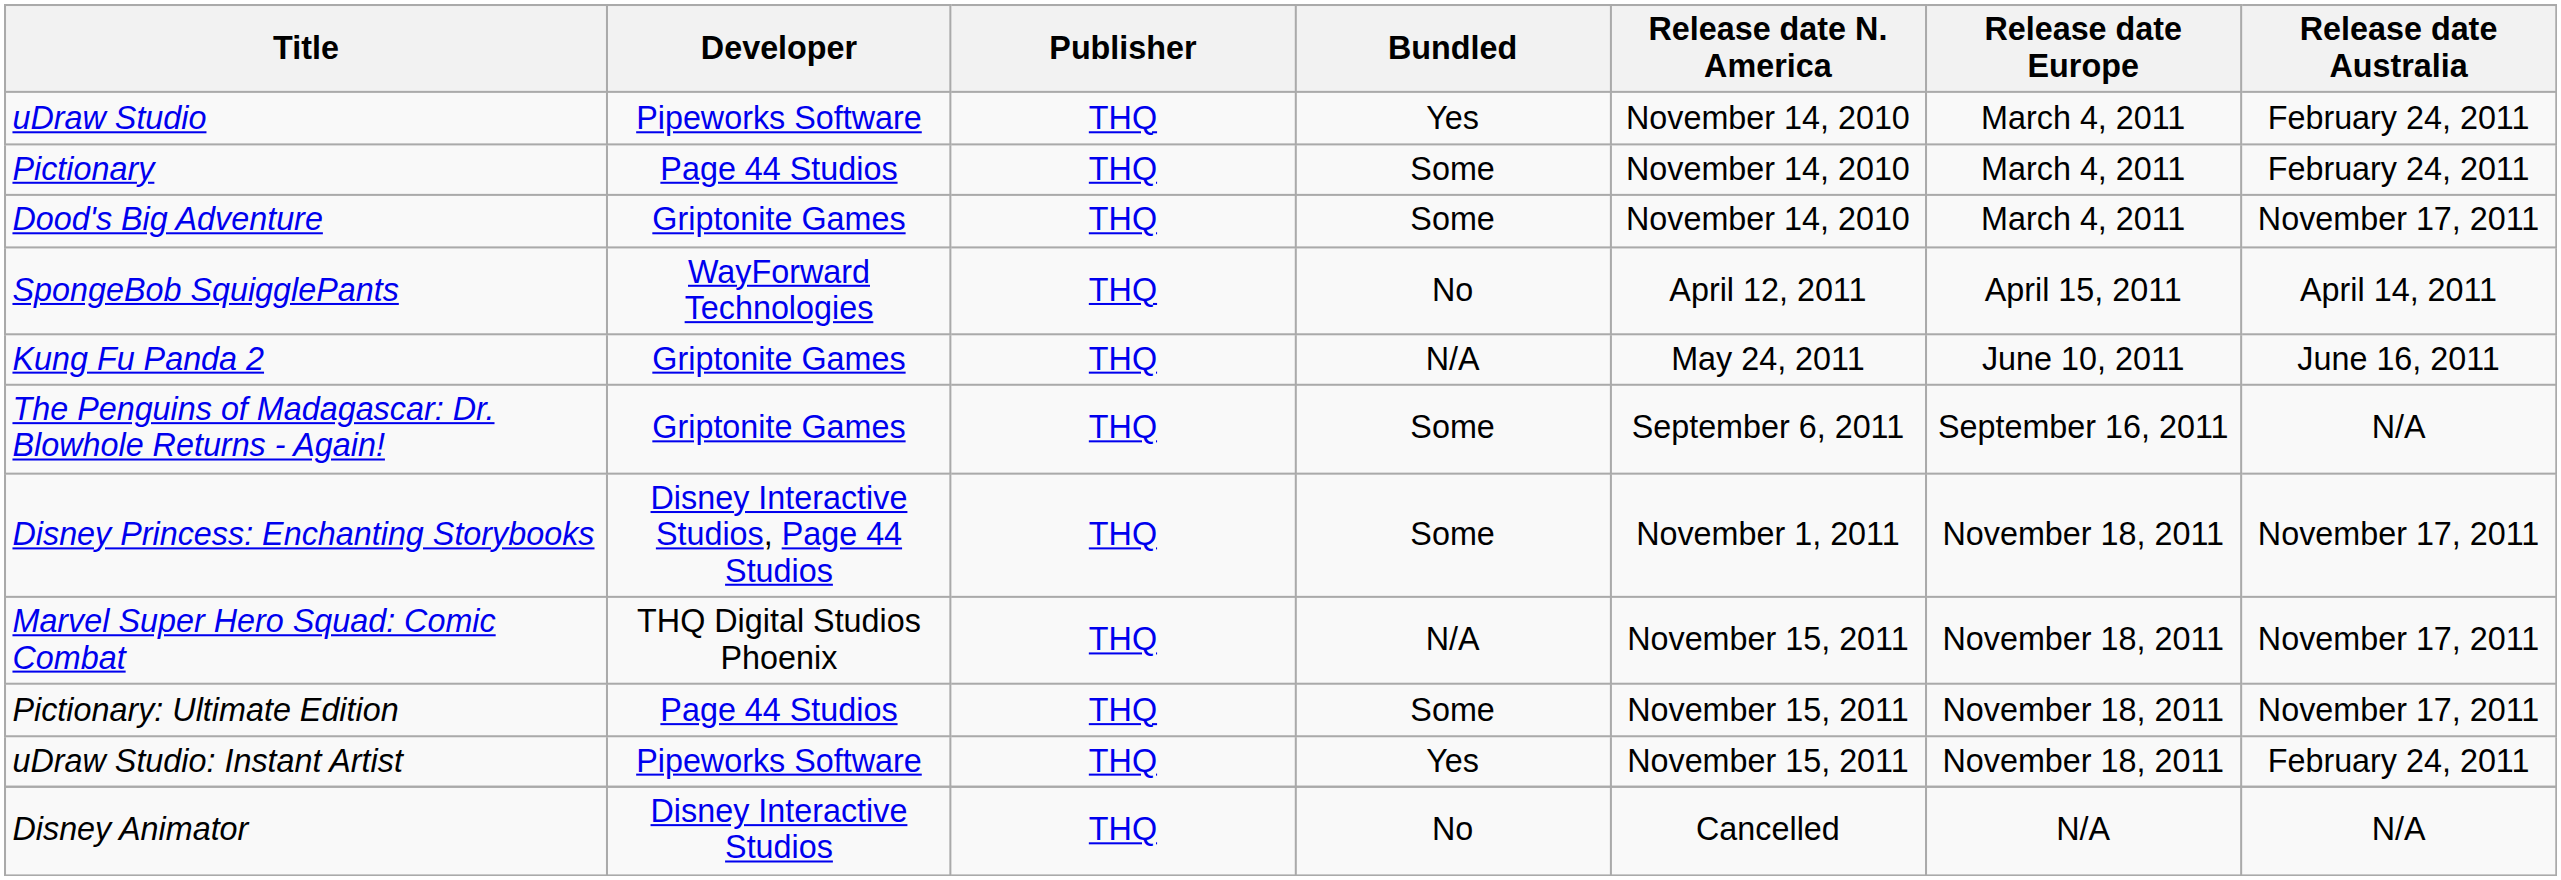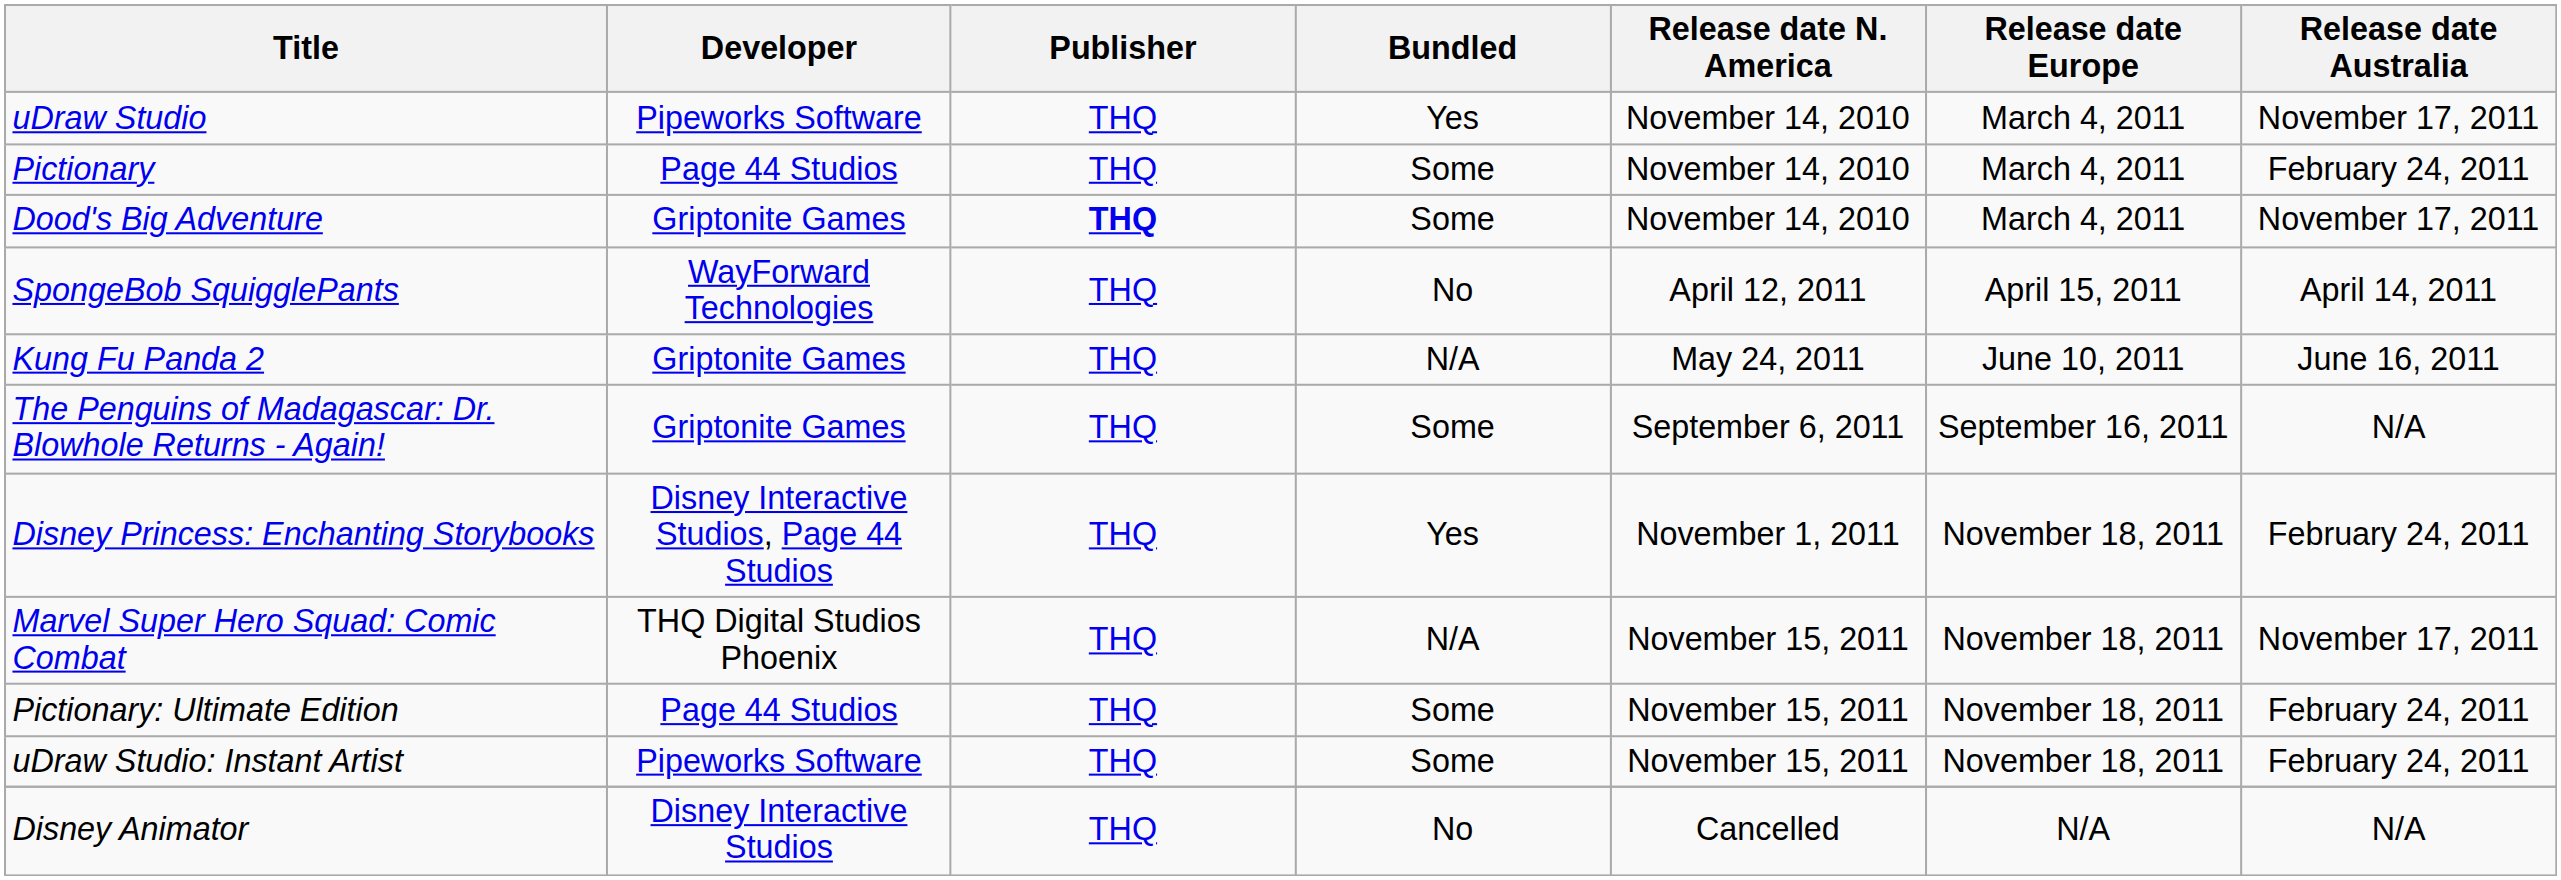 <table class="wikitable sortable" style="width:100%;">
 <tr>
 <th style="width:21%;">Title</th>
 <th style="width:12%;">Developer</th>
 <th style="width:12%;">Publisher</th>
 <th style="width:11%;">Bundled</th>
 <th style="width:11%;">Release date N. America</th>
 <th style="width:11%;">Release date Europe</th>
 <th style="width:11%;">Release date Australia</th>
 </tr>
 <tr align=center>
 <td align=left><em><a href='#'>uDraw Studio</a></em></td>
 <td><a href='#'>Pipeworks Software</a></td>
 <td><a href='#'>THQ</a></td>
 <td>Yes</td>
 <td>November 14, 2010</td>
 <td>March 4, 2011</td>
-<td>February 24, 2011</td>
+<td>November 17, 2011</td>
 </tr>
 <tr align=center>
 <td align=left><em><a href='#'>Pictionary</a></em></td>
 <td><a href='#'>Page 44 Studios</a></td>
 <td><a href='#'>THQ</a></td>
 <td>Some</td>
 <td>November 14, 2010</td>
 <td>March 4, 2011</td>
 <td>February 24, 2011</td>
 </tr>
 <tr align=center>
 <td align=left><em><a href='#'>Dood's Big Adventure</a></em></td>
 <td><a href='#'>Griptonite Games</a></td>
-<td><a href='#'>THQ</a></td>
+<td><strong><a href='#'>THQ</a></strong></td>
 <td>Some</td>
 <td>November 14, 2010</td>
 <td>March 4, 2011</td>
 <td>November 17, 2011</td>
 </tr>
 <tr align=center>
 <td align=left><em><a href='#'>SpongeBob SquigglePants</a></em></td>
 <td><a href='#'>WayForward Technologies</a></td>
 <td><a href='#'>THQ</a></td>
 <td>No</td>
 <td>April 12, 2011</td>
 <td>April 15, 2011</td>
 <td>April 14, 2011</td>
 </tr>
 <tr align=center>
 <td align=left><em><a href='#'>Kung Fu Panda 2</a></em></td>
 <td><a href='#'>Griptonite Games</a></td>
 <td><a href='#'>THQ</a></td>
 <td>N/A</td>
 <td>May 24, 2011</td>
 <td>June 10, 2011</td>
 <td>June 16, 2011</td>
 </tr>
 <tr align=center>
 <td align=left><em><a href='#'>The Penguins of Madagascar: Dr. Blowhole Returns - Again!</a></em></td>
 <td><a href='#'>Griptonite Games</a></td>
 <td><a href='#'>THQ</a></td>
 <td>Some</td>
 <td>September 6, 2011</td>
 <td>September 16, 2011</td>
 <td>N/A</td>
 </tr>
 <tr align=center>
 <td align=left><em><a href='#'>Disney Princess: Enchanting Storybooks</a></em></td>
 <td><a href='#'>Disney Interactive Studios</a>, <a href='#'>Page 44 Studios</a></td>
 <td><a href='#'>THQ</a></td>
-<td>Some</td>
+<td>Yes</td>
 <td>November 1, 2011</td>
 <td>November 18, 2011</td>
-<td>November 17, 2011</td>
+<td>February 24, 2011</td>
 </tr>
 <tr align=center>
 <td align=left><em><a href='#'>Marvel Super Hero Squad: Comic Combat</a></em></td>
 <td>THQ Digital Studios Phoenix</td>
 <td><a href='#'>THQ</a></td>
 <td>N/A</td>
 <td>November 15, 2011</td>
 <td>November 18, 2011</td>
 <td>November 17, 2011</td>
 </tr>
 <tr align=center>
 <td align=left><em>Pictionary: Ultimate Edition</em></td>
 <td><a href='#'>Page 44 Studios</a></td>
 <td><a href='#'>THQ</a></td>
 <td>Some</td>
 <td>November 15, 2011</td>
 <td>November 18, 2011</td>
-<td>November 17, 2011</td>
+<td>February 24, 2011</td>
 </tr>
 <tr align=center>
 <td align=left><em>uDraw Studio: Instant Artist</em></td>
 <td><a href='#'>Pipeworks Software</a></td>
 <td><a href='#'>THQ</a></td>
-<td>Yes</td>
+<td>Some</td>
 <td>November 15, 2011</td>
 <td>November 18, 2011</td>
 <td>February 24, 2011</td>
 </tr>
 <tr>
 </tr>
 <tr align=center>
 <td align=left><em>Disney Animator</em></td>
 <td><a href='#'>Disney Interactive Studios</a></td>
 <td><a href='#'>THQ</a></td>
 <td>No</td>
 <td>Cancelled </td>
 <td>N/A</td>
 <td>N/A</td>
 </tr>
 <tr>
 </tr>
 </table>
